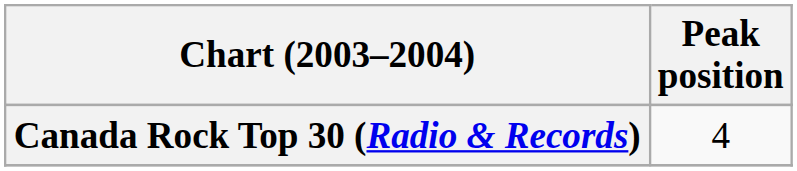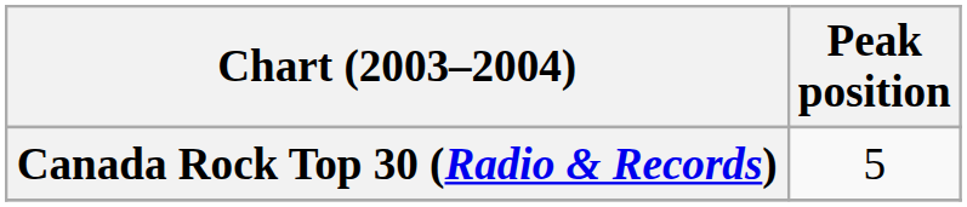 <table class="wikitable sortable plainrowheaders" style="text-align:center">
 <tr>
 <th>Chart (2003–2004)</th>
 <th>Peak<br>position</th>
 </tr>
 <tr>
 </tr>
 <tr>
 <th scope="row">Canada Rock Top 30 (<em><a href='#'>Radio & Records</a></em>)</th>
-<td>4</td>
+<td>5</td>
 </tr>
 <tr>
 </tr>
 <tr>
 </tr>
 <tr>
 </tr>
 <tr>
 </tr>
 <tr>
 </tr>
 </table>
